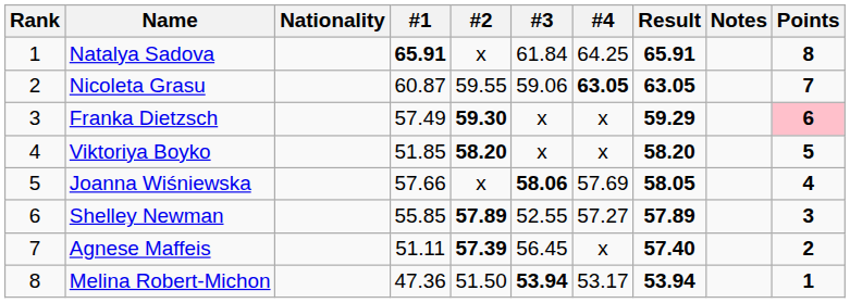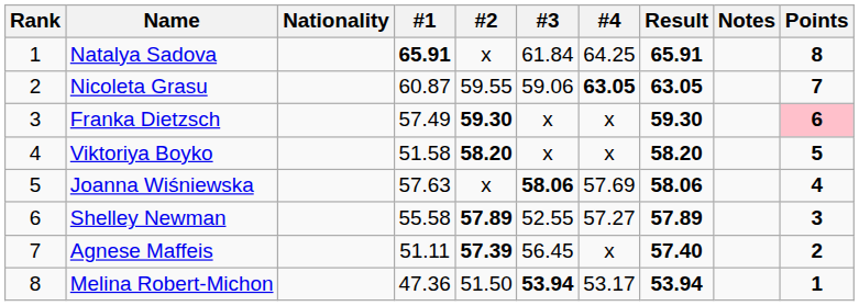 <table class="wikitable sortable" style="text-align:center">
 <tr>
 <th>Rank</th>
 <th>Name</th>
 <th>Nationality</th>
 <th>#1</th>
 <th>#2</th>
 <th>#3</th>
 <th>#4</th>
 <th>Result</th>
 <th>Notes</th>
 <th>Points</th>
 </tr>
 <tr>
 <td>1</td>
 <td align=left><a href='#'>Natalya Sadova</a></td>
 <td align=left></td>
 <td><strong>65.91</strong></td>
 <td>x</td>
 <td>61.84</td>
 <td>64.25</td>
 <td><strong>65.91</strong></td>
 <td></td>
 <td><strong>8</strong></td>
 </tr>
 <tr>
 <td>2</td>
 <td align=left><a href='#'>Nicoleta Grasu</a></td>
 <td align=left></td>
 <td>60.87</td>
 <td>59.55</td>
 <td>59.06</td>
 <td><strong>63.05</strong></td>
 <td><strong>63.05</strong></td>
 <td></td>
 <td><strong>7</strong></td>
 </tr>
 <tr>
 <td>3</td>
 <td align=left><a href='#'>Franka Dietzsch</a></td>
 <td align=left></td>
 <td>57.49</td>
 <td><strong>59.30</strong></td>
 <td>x</td>
 <td>x</td>
-<td><strong>59.29</strong></td>
+<td><strong>59.30</strong></td>
 <td></td>
 <td style="background: pink;"><strong>6</strong></td>
 </tr>
 <tr>
 <td>4</td>
 <td align=left><a href='#'>Viktoriya Boyko</a></td>
 <td align=left></td>
-<td>51.85</td>
+<td>51.58</td>
 <td><strong>58.20</strong></td>
 <td>x</td>
 <td>x</td>
 <td><strong>58.20</strong></td>
 <td></td>
 <td><strong>5</strong></td>
 </tr>
 <tr>
 <td>5</td>
 <td align=left><a href='#'>Joanna Wiśniewska</a></td>
 <td align=left></td>
-<td>57.66</td>
+<td>57.63</td>
 <td>x</td>
 <td><strong>58.06</strong></td>
 <td>57.69</td>
-<td><strong>58.05</strong></td>
+<td><strong>58.06</strong></td>
 <td></td>
 <td><strong>4</strong></td>
 </tr>
 <tr>
 <td>6</td>
 <td align=left><a href='#'>Shelley Newman</a></td>
 <td align=left></td>
-<td>55.85</td>
+<td>55.58</td>
 <td><strong>57.89</strong></td>
 <td>52.55</td>
 <td>57.27</td>
 <td><strong>57.89</strong></td>
 <td></td>
 <td><strong>3</strong></td>
 </tr>
 <tr>
 <td>7</td>
 <td align=left><a href='#'>Agnese Maffeis</a></td>
 <td align=left></td>
 <td>51.11</td>
 <td><strong>57.39</strong></td>
 <td>56.45</td>
 <td>x</td>
 <td><strong>57.40</strong></td>
 <td></td>
 <td><strong>2</strong></td>
 </tr>
 <tr>
 <td>8</td>
 <td align=left><a href='#'>Melina Robert-Michon</a></td>
 <td align=left></td>
 <td>47.36</td>
 <td>51.50</td>
 <td><strong>53.94</strong></td>
 <td>53.17</td>
 <td><strong>53.94</strong></td>
 <td></td>
 <td><strong>1</strong></td>
 </tr>
 </table>
